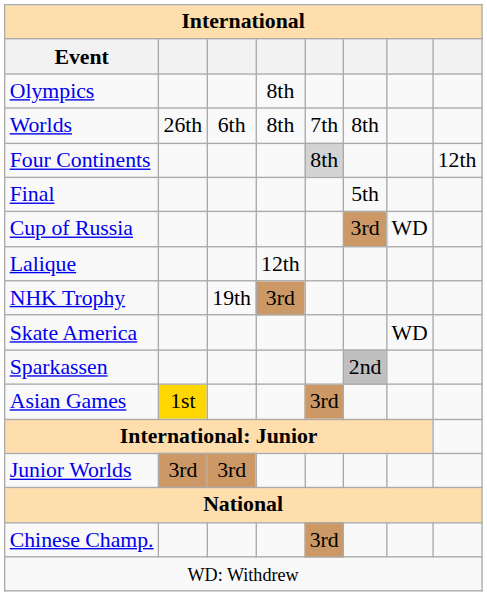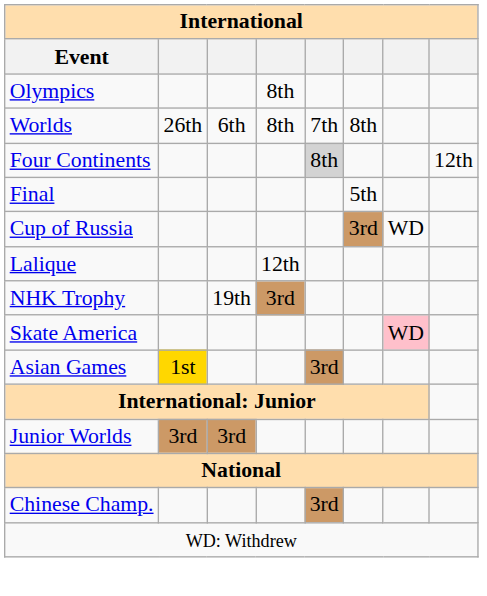 <table class="wikitable" style="text-align:center">
 <tr>
 <th style="background-color: #ffdead; " colspan=8 align=center>International</th>
 </tr>
 <tr>
 <th>Event</th>
 <th></th>
 <th></th>
 <th></th>
 <th></th>
 <th></th>
 <th></th>
 <th></th>
 </tr>
 <tr>
 <td align=left><a href='#'>Olympics</a></td>
 <td></td>
 <td></td>
 <td>8th</td>
 <td></td>
 <td></td>
 <td></td>
 <td></td>
 </tr>
 <tr>
 <td align=left><a href='#'>Worlds</a></td>
 <td>26th</td>
 <td>6th</td>
 <td>8th</td>
 <td>7th</td>
 <td>8th</td>
 <td></td>
 <td></td>
 </tr>
 <tr>
 <td align=left><a href='#'>Four Continents</a></td>
 <td></td>
 <td></td>
 <td></td>
 <td style="background: lightgrey;">8th</td>
 <td></td>
 <td></td>
 <td>12th</td>
 </tr>
 <tr>
 <td align=left> <a href='#'>Final</a></td>
 <td></td>
 <td></td>
 <td></td>
 <td></td>
 <td>5th</td>
 <td></td>
 <td></td>
 </tr>
 <tr>
 <td align=left> <a href='#'>Cup of Russia</a></td>
 <td></td>
 <td></td>
 <td></td>
 <td></td>
 <td bgcolor=cc9966>3rd</td>
 <td>WD</td>
 <td></td>
 </tr>
 <tr>
 <td align=left> <a href='#'>Lalique</a></td>
 <td></td>
 <td></td>
 <td>12th</td>
 <td></td>
 <td></td>
 <td></td>
 <td></td>
 </tr>
 <tr>
 <td align=left> <a href='#'>NHK Trophy</a></td>
 <td></td>
 <td>19th</td>
 <td bgcolor=cc9966>3rd</td>
 <td></td>
 <td></td>
 <td></td>
 <td></td>
 </tr>
 <tr>
 <td align=left> <a href='#'>Skate America</a></td>
 <td></td>
 <td></td>
 <td></td>
 <td></td>
 <td></td>
-<td>WD</td>
-<td></td>
-</tr>
-<tr>
-<td align=left> <a href='#'>Sparkassen</a></td>
-<td></td>
-<td></td>
-<td></td>
-<td></td>
-<td bgcolor=silver>2nd</td>
-<td></td>
+<td style="background: pink;">WD</td>
 <td></td>
 </tr>
 <tr>
 <td align=left><a href='#'>Asian Games</a></td>
 <td bgcolor=gold>1st</td>
 <td></td>
 <td></td>
 <td bgcolor=cc9966>3rd</td>
 <td></td>
 <td></td>
 <td></td>
 </tr>
 <tr>
 <th style="background-color: #ffdead; " colspan=7 align=center>International: Junior</th>
 </tr>
 <tr>
 <td align=left><a href='#'>Junior Worlds</a></td>
 <td bgcolor=cc9966>3rd</td>
 <td bgcolor=cc9966>3rd</td>
 <td></td>
 <td></td>
 <td></td>
 <td></td>
 <td></td>
 </tr>
 <tr>
 <th style="background-color: #ffdead; " colspan=8 align=center>National</th>
 </tr>
 <tr>
 <td align=left><a href='#'>Chinese Champ.</a></td>
 <td></td>
 <td></td>
 <td></td>
 <td bgcolor=cc9966>3rd</td>
 <td></td>
 <td></td>
 <td></td>
 </tr>
 <tr>
 <td colspan=8 align=center><small> WD: Withdrew </small></td>
 </tr>
 </table>
